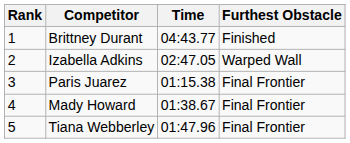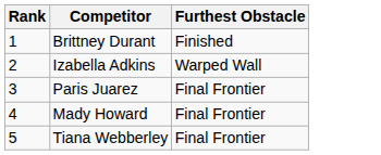 <table class="wikitable sortable mw-collapsible">
 <tr>
 <th>Rank</th>
 <th>Competitor</th>
-<th>Time</th>
 <th>Furthest Obstacle</th>
 </tr>
 <tr>
 <td>1</td>
 <td>Brittney Durant</td>
-<td>04:43.77</td>
 <td>Finished</td>
 </tr>
 <tr>
 <td>2</td>
 <td>Izabella Adkins</td>
-<td>02:47.05</td>
 <td>Warped Wall</td>
 </tr>
 <tr>
 <td>3</td>
 <td>Paris Juarez</td>
-<td>01:15.38</td>
 <td>Final Frontier</td>
 </tr>
 <tr>
 <td>4</td>
 <td>Mady Howard</td>
-<td>01:38.67</td>
 <td>Final Frontier</td>
 </tr>
 <tr>
 <td>5</td>
 <td>Tiana Webberley</td>
-<td>01:47.96</td>
 <td>Final Frontier</td>
 </tr>
 </table>
